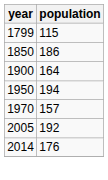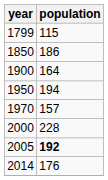 <table class="wikitable">
 <tr>
 <th>year</th>
 <th>population</th>
 </tr>
 <tr>
 <td>1799</td>
 <td>115</td>
 </tr>
 <tr>
 <td>1850</td>
 <td>186</td>
 </tr>
 <tr>
 <td>1900</td>
 <td>164</td>
 </tr>
 <tr>
 <td>1950</td>
 <td>194</td>
 </tr>
 <tr>
 <td>1970</td>
 <td>157</td>
 </tr>
 <tr>
+<td>2000</td>
+<td>228</td>
+</tr>
+<tr>
 <td>2005</td>
-<td>192</td>
+<td><strong>192</strong></td>
 </tr>
 <tr>
 <td>2014</td>
 <td>176</td>
 </tr>
 <tr>
 </tr>
 </table>
